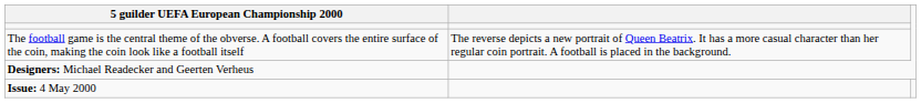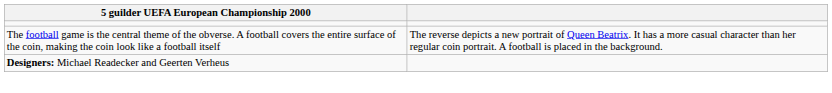 <table class="wikitable">
 <tr>
 <th>5 guilder UEFA European Championship 2000</th>
 <th></th>
 </tr>
 <tr>
 <td></td>
 <td></td>
 </tr>
 <tr>
 <td>The <a href='#'>football</a> game is the central theme of the obverse. A football covers the entire surface of the coin, making the coin look like a football itself</td>
 <td>The reverse depicts a new portrait of <a href='#'>Queen Beatrix</a>. It has a more casual character than her regular coin portrait. A football is placed in the background.</td>
 </tr>
 <tr>
 <td><strong>Designers:</strong> Michael Readecker and Geerten Verheus</td>
 </tr>
-<tr>
-<td><strong>Issue:</strong> 4 May 2000</td>
-<td></td>
-<td></td>
-</tr>
 </table>
